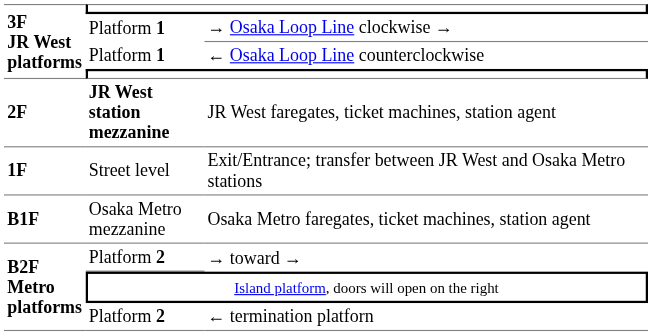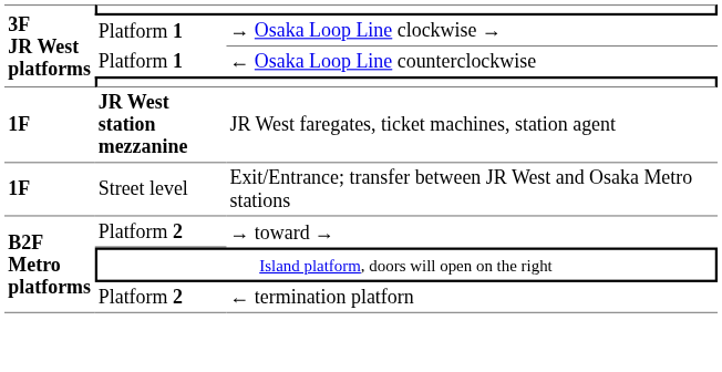 <table table border=0 cellspacing=0 cellpadding=3>
 <tr>
 <td style="border-top:solid 1px gray;border-bottom:solid 1px gray;" width=50 rowspan=4><strong>3F<br>JR West platforms</strong></td>
 <td style="border-top:solid 1px gray;border-right:solid 2px black;border-left:solid 2px black;border-bottom:solid 2px black;text-align:center;" colspan=2></td>
 </tr>
 <tr>
 <td>Platform <span><strong>1</strong></span></td>
 <td style="border-bottom:solid 1px gray;"><span>→</span>  <a href='#'>Osaka Loop Line</a> clockwise  →</td>
 </tr>
 <tr>
 <td>Platform <span><strong>1</strong></span></td>
 <td>←  <a href='#'>Osaka Loop Line</a> counterclockwise </td>
 </tr>
 <tr>
 <td style="border-bottom:solid 1px gray;border-right:solid 2px black;border-left:solid 2px black;border-top:solid 2px black;text-align:center;" colspan=2></td>
 </tr>
 <tr>
-<td style="border-bottom:solid 1px gray;"><strong>2F</strong></td>
+<td style="border-bottom:solid 1px gray;" width=50><strong>1F</strong></td>
 <td style="border-bottom:solid 1px gray;"><strong>JR West station mezzanine</strong></td>
 <td style="border-bottom:solid 1px gray;">JR West faregates, ticket machines, station agent</td>
 </tr>
 <tr>
 <td style="border-bottom:solid 1px gray;" width=50><strong>1F</strong></td>
 <td style="border-bottom:solid 1px gray;" width=100>Street level</td>
 <td style="border-bottom:solid 1px gray;" width=390>Exit/Entrance; transfer between JR West and Osaka Metro stations</td>
-</tr>
-<tr>
-<td style="border-bottom:solid 1px gray;"><strong>B1F</strong></td>
-<td style="border-bottom:solid 1px gray;">Osaka Metro mezzanine</td>
-<td style="border-bottom:solid 1px gray;">Osaka Metro faregates, ticket machines, station agent</td>
 </tr>
 <tr>
 <td style="border-bottom:solid 1px gray;" width=50 rowspan=3><strong>B2F <br> Metro platforms</strong></td>
 <td style="border-bottom:solid 1px gray;">Platform <span><strong>2</strong></span></td>
 <td><span>→</span>  toward   →</td>
 </tr>
 <tr>
 <td style="border-top:solid 2px black;border-right:solid 2px black;border-left:solid 2px black;border-bottom:solid 2px black;text-align:center;" colspan=2><small><a href='#'>Island platform</a>, doors will open on the right</small></td>
 </tr>
 <tr>
 <td style="border-bottom:solid 1px gray;">Platform <span><strong>2</strong></span></td>
 <td style="border-bottom:solid 1px gray;">←   termination platforn</td>
 </tr>
 </table>
